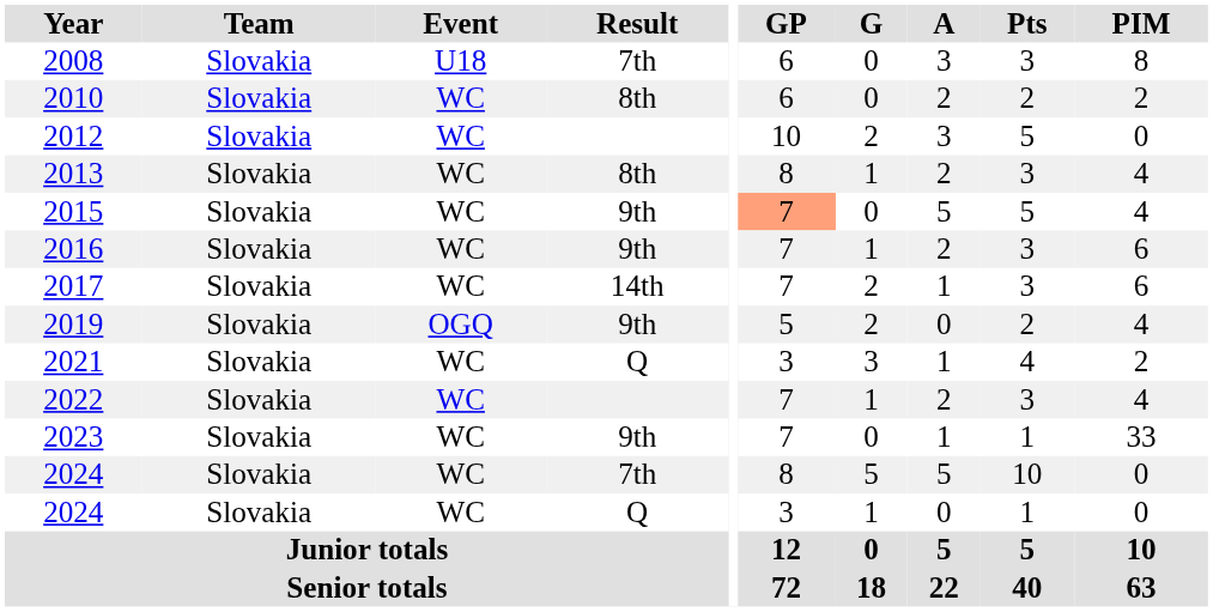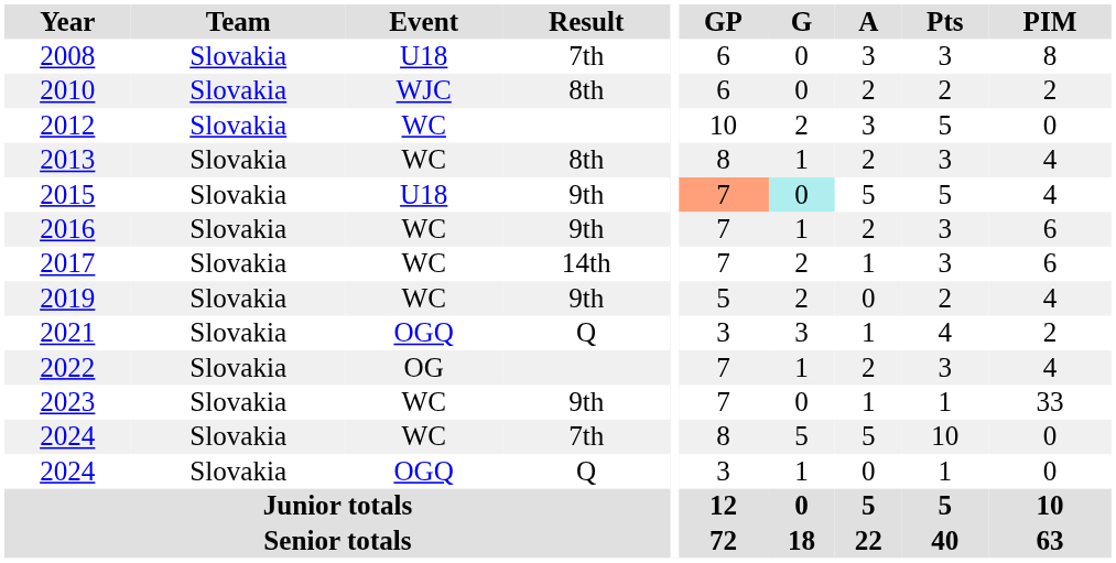 <table border="0" cellpadding="1" cellspacing="0" ID="Table3" style="text-align:center; width:40em">
 <tr ALIGN="center" bgcolor="#e0e0e0">
 <th>Year</th>
 <th>Team</th>
 <th>Event</th>
 <th>Result</th>
 <th rowspan="99" bgcolor="#ffffff"></th>
 <th>GP</th>
 <th>G</th>
 <th>A</th>
 <th>Pts</th>
 <th>PIM</th>
 </tr>
 <tr>
 <td><a href='#'>2008</a></td>
 <td><a href='#'>Slovakia</a></td>
 <td><a href='#'>U18</a></td>
 <td>7th</td>
 <td>6</td>
 <td>0</td>
 <td>3</td>
 <td>3</td>
 <td>8</td>
 </tr>
 <tr bgcolor="#f0f0f0">
 <td><a href='#'>2010</a></td>
 <td><a href='#'>Slovakia</a></td>
-<td><a href='#'>WC</a></td>
+<td><a href='#'>WJC</a></td>
 <td>8th</td>
 <td>6</td>
 <td>0</td>
 <td>2</td>
 <td>2</td>
 <td>2</td>
 </tr>
 <tr>
 <td><a href='#'>2012</a></td>
 <td><a href='#'>Slovakia</a></td>
 <td><a href='#'>WC</a></td>
 <td></td>
 <td>10</td>
 <td>2</td>
 <td>3</td>
 <td>5</td>
 <td>0</td>
 </tr>
 <tr bgcolor="#f0f0f0">
 <td><a href='#'>2013</a></td>
 <td>Slovakia</td>
 <td>WC</td>
 <td>8th</td>
 <td>8</td>
 <td>1</td>
 <td>2</td>
 <td>3</td>
 <td>4</td>
 </tr>
 <tr>
 <td><a href='#'>2015</a></td>
 <td>Slovakia</td>
-<td>WC</td>
+<td><a href='#'>U18</a></td>
 <td>9th</td>
 <td style="background: lightsalmon;">7</td>
-<td>0</td>
+<td style="background: paleturquoise;">0</td>
 <td>5</td>
 <td>5</td>
 <td>4</td>
 </tr>
 <tr bgcolor="#f0f0f0">
 <td><a href='#'>2016</a></td>
 <td>Slovakia</td>
 <td>WC</td>
 <td>9th</td>
 <td>7</td>
 <td>1</td>
 <td>2</td>
 <td>3</td>
 <td>6</td>
 </tr>
 <tr>
 <td><a href='#'>2017</a></td>
 <td>Slovakia</td>
 <td>WC</td>
 <td>14th</td>
 <td>7</td>
 <td>2</td>
 <td>1</td>
 <td>3</td>
 <td>6</td>
 </tr>
 <tr bgcolor="#f0f0f0">
 <td><a href='#'>2019</a></td>
 <td>Slovakia</td>
-<td><a href='#'>OGQ</a></td>
+<td>WC</td>
 <td>9th</td>
 <td>5</td>
 <td>2</td>
 <td>0</td>
 <td>2</td>
 <td>4</td>
 </tr>
 <tr>
 <td><a href='#'>2021</a></td>
 <td>Slovakia</td>
-<td>WC</td>
+<td><a href='#'>OGQ</a></td>
 <td>Q</td>
 <td>3</td>
 <td>3</td>
 <td>1</td>
 <td>4</td>
 <td>2</td>
 </tr>
 <tr bgcolor="#f0f0f0">
 <td><a href='#'>2022</a></td>
 <td>Slovakia</td>
-<td><a href='#'>WC</a></td>
+<td>OG</td>
 <td></td>
 <td>7</td>
 <td>1</td>
 <td>2</td>
 <td>3</td>
 <td>4</td>
 </tr>
 <tr>
 <td><a href='#'>2023</a></td>
 <td>Slovakia</td>
 <td>WC</td>
 <td>9th</td>
 <td>7</td>
 <td>0</td>
 <td>1</td>
 <td>1</td>
 <td>33</td>
 </tr>
 <tr bgcolor="#f0f0f0">
 <td><a href='#'>2024</a></td>
 <td>Slovakia</td>
 <td>WC</td>
 <td>7th</td>
 <td>8</td>
 <td>5</td>
 <td>5</td>
 <td>10</td>
 <td>0</td>
 </tr>
 <tr>
 <td><a href='#'>2024</a></td>
 <td>Slovakia</td>
-<td>WC</td>
+<td><a href='#'>OGQ</a></td>
 <td>Q</td>
 <td>3</td>
 <td>1</td>
 <td>0</td>
 <td>1</td>
 <td>0</td>
 </tr>
 <tr bgcolor="#e0e0e0">
 <th colspan="4">Junior totals</th>
 <th>12</th>
 <th>0</th>
 <th>5</th>
 <th>5</th>
 <th>10</th>
 </tr>
 <tr bgcolor="#e0e0e0">
 <th colspan="4">Senior totals</th>
 <th>72</th>
 <th>18</th>
 <th>22</th>
 <th>40</th>
 <th>63</th>
 </tr>
 </table>
